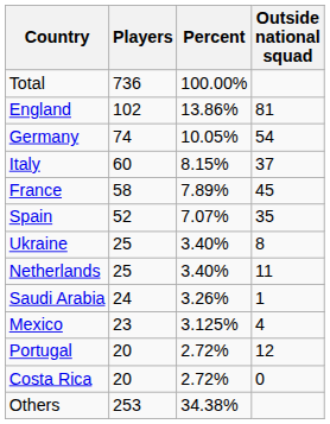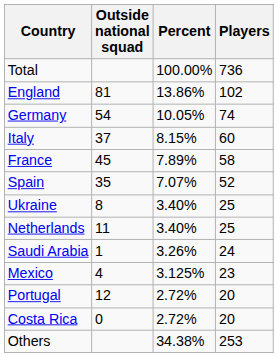 <table class="wikitable sortable">
 <tr>
 <th>Country</th>
+<th>Outside <br> national <br> squad</th>
+<th>Percent</th>
 <th>Players</th>
-<th>Percent</th>
-<th>Outside <br> national <br> squad</th>
 </tr>
 <tr>
 <td>Total</td>
+<td></td>
+<td>100.00%</td>
 <td>736</td>
-<td>100.00%</td>
-<td></td>
 </tr>
 <tr>
 <td><a href='#'>England</a></td>
+<td>81</td>
+<td>13.86%</td>
 <td>102</td>
-<td>13.86%</td>
-<td>81</td>
 </tr>
 <tr>
 <td><a href='#'>Germany</a></td>
+<td>54</td>
+<td>10.05%</td>
 <td>74</td>
-<td>10.05%</td>
-<td>54</td>
 </tr>
 <tr>
 <td><a href='#'>Italy</a></td>
+<td>37</td>
+<td>8.15%</td>
 <td>60</td>
-<td>8.15%</td>
-<td>37</td>
 </tr>
 <tr>
 <td><a href='#'>France</a></td>
+<td>45</td>
+<td>7.89%</td>
 <td>58</td>
-<td>7.89%</td>
-<td>45</td>
 </tr>
 <tr>
 <td><a href='#'>Spain</a></td>
+<td>35</td>
+<td>7.07%</td>
 <td>52</td>
-<td>7.07%</td>
-<td>35</td>
 </tr>
 <tr>
 <td><a href='#'>Ukraine</a></td>
+<td>8</td>
+<td>3.40%</td>
 <td>25</td>
-<td>3.40%</td>
-<td>8</td>
 </tr>
 <tr>
 <td><a href='#'>Netherlands</a></td>
+<td>11</td>
+<td>3.40%</td>
 <td>25</td>
-<td>3.40%</td>
-<td>11</td>
 </tr>
 <tr>
 <td><a href='#'>Saudi Arabia</a></td>
+<td>1</td>
+<td>3.26%</td>
 <td>24</td>
-<td>3.26%</td>
-<td>1</td>
 </tr>
 <tr>
 <td><a href='#'>Mexico</a></td>
+<td>4</td>
+<td>3.125%</td>
 <td>23</td>
-<td>3.125%</td>
-<td>4</td>
 </tr>
 <tr>
 <td><a href='#'>Portugal</a></td>
+<td>12</td>
+<td>2.72%</td>
 <td>20</td>
-<td>2.72%</td>
-<td>12</td>
 </tr>
 <tr>
 <td><a href='#'>Costa Rica</a></td>
+<td>0</td>
+<td>2.72%</td>
 <td>20</td>
-<td>2.72%</td>
-<td>0</td>
 </tr>
 <tr>
 <td>Others</td>
+<td><br></td>
+<td>34.38%</td>
 <td>253</td>
-<td>34.38%</td>
-<td><br></td>
 </tr>
 </table>
